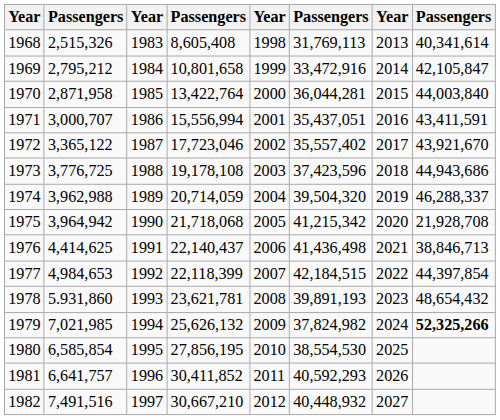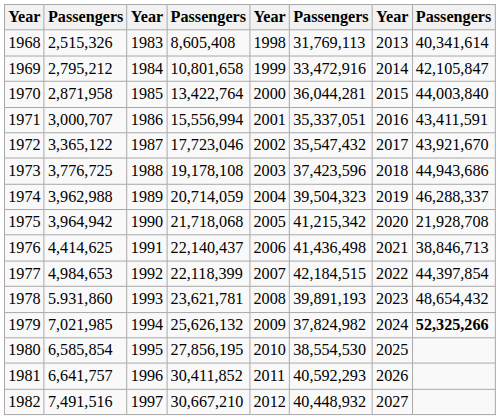 <table class="wikitable">
 <tr>
 <th>Year</th>
 <th>Passengers</th>
 <th>Year</th>
 <th>Passengers</th>
 <th>Year</th>
 <th>Passengers</th>
 <th>Year</th>
 <th>Passengers</th>
 </tr>
 <tr>
 <td>1968</td>
 <td>2,515,326</td>
 <td>1983</td>
 <td>8,605,408</td>
 <td>1998</td>
 <td>31,769,113</td>
 <td>2013</td>
 <td>40,341,614</td>
 </tr>
 <tr>
 <td>1969</td>
 <td>2,795,212</td>
 <td>1984</td>
 <td>10,801,658</td>
 <td>1999</td>
 <td>33,472,916</td>
 <td>2014</td>
 <td>42,105,847</td>
 </tr>
 <tr>
 <td>1970</td>
 <td>2,871,958</td>
 <td>1985</td>
 <td>13,422,764</td>
 <td>2000</td>
 <td>36,044,281</td>
 <td>2015</td>
 <td>44,003,840</td>
 </tr>
 <tr>
 <td>1971</td>
 <td>3,000,707</td>
 <td>1986</td>
 <td>15,556,994</td>
 <td>2001</td>
-<td>35,437,051</td>
+<td>35,337,051</td>
 <td>2016</td>
 <td>43,411,591</td>
 </tr>
 <tr>
 <td>1972</td>
 <td>3,365,122</td>
 <td>1987</td>
 <td>17,723,046</td>
 <td>2002</td>
-<td>35,557,402</td>
+<td>35,547,432</td>
 <td>2017</td>
 <td>43,921,670</td>
 </tr>
 <tr>
 <td>1973</td>
 <td>3,776,725</td>
 <td>1988</td>
 <td>19,178,108</td>
 <td>2003</td>
 <td>37,423,596</td>
 <td>2018</td>
 <td>44,943,686</td>
 </tr>
 <tr>
 <td>1974</td>
 <td>3,962,988</td>
 <td>1989</td>
 <td>20,714,059</td>
 <td>2004</td>
-<td>39,504,320</td>
+<td>39,504,323</td>
 <td>2019</td>
 <td>46,288,337</td>
 </tr>
 <tr>
 <td>1975</td>
 <td>3,964,942</td>
 <td>1990</td>
 <td>21,718,068</td>
 <td>2005</td>
 <td>41,215,342</td>
 <td>2020</td>
 <td>21,928,708</td>
 </tr>
 <tr>
 <td>1976</td>
 <td>4,414,625</td>
 <td>1991</td>
 <td>22,140,437</td>
 <td>2006</td>
 <td>41,436,498</td>
 <td>2021</td>
 <td>38,846,713</td>
 </tr>
 <tr>
 <td>1977</td>
 <td>4,984,653</td>
 <td>1992</td>
 <td>22,118,399</td>
 <td>2007</td>
 <td>42,184,515</td>
 <td>2022</td>
 <td>44,397,854</td>
 </tr>
 <tr>
 <td>1978</td>
 <td>5.931,860</td>
 <td>1993</td>
 <td>23,621,781</td>
 <td>2008</td>
 <td>39,891,193</td>
 <td>2023</td>
 <td>48,654,432</td>
 </tr>
 <tr>
 <td>1979</td>
 <td>7,021,985</td>
 <td>1994</td>
 <td>25,626,132</td>
 <td>2009</td>
 <td>37,824,982</td>
 <td>2024</td>
 <td><strong>52,325,266</strong></td>
 </tr>
 <tr>
 <td>1980</td>
 <td>6,585,854</td>
 <td>1995</td>
 <td>27,856,195</td>
 <td>2010</td>
 <td>38,554,530</td>
 <td>2025</td>
 <td></td>
 </tr>
 <tr>
 <td>1981</td>
 <td>6,641,757</td>
 <td>1996</td>
 <td>30,411,852</td>
 <td>2011</td>
 <td>40,592,293</td>
 <td>2026</td>
 <td></td>
 </tr>
 <tr>
 <td>1982</td>
 <td>7,491,516</td>
 <td>1997</td>
 <td>30,667,210</td>
 <td>2012</td>
 <td>40,448,932</td>
 <td>2027</td>
 <td></td>
 </tr>
 </table>
